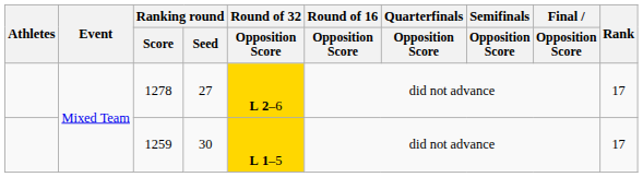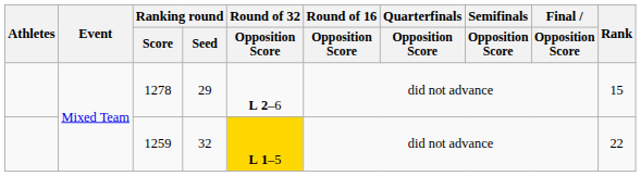 <table class="wikitable" style="font-size:90%;">
 <tr>
 <th rowspan="2">Athletes</th>
 <th rowspan="2">Event</th>
 <th colspan="2">Ranking round</th>
 <th>Round of 32</th>
 <th>Round of 16</th>
 <th>Quarterfinals</th>
 <th>Semifinals</th>
 <th>Final / </th>
 <th rowspan=2>Rank</th>
 </tr>
 <tr style="font-size:95%">
 <th>Score</th>
 <th>Seed</th>
 <th>Opposition<br>Score</th>
 <th>Opposition<br>Score</th>
 <th>Opposition<br>Score</th>
 <th>Opposition<br>Score</th>
 <th>Opposition<br>Score</th>
 </tr>
 <tr align=center>
 <td align=left><br></td>
 <td rowspan=2><a href='#'>Mixed Team</a></td>
 <td>1278</td>
-<td>27</td>
-<td style="background: gold;"><br><br><strong>L</strong> <strong>2</strong>–6</td>
+<td>29</td>
+<td><br><br><strong>L</strong> <strong>2</strong>–6</td>
 <td colspan=4>did not advance</td>
-<td>17</td>
+<td>15</td>
 </tr>
 <tr align=center>
 <td align=left><br></td>
 <td>1259</td>
-<td>30</td>
+<td>32</td>
 <td style="background: gold;"><br><br><strong>L</strong> <strong>1</strong>–5</td>
 <td colspan=4>did not advance</td>
-<td>17</td>
+<td>22</td>
 </tr>
 </table>
